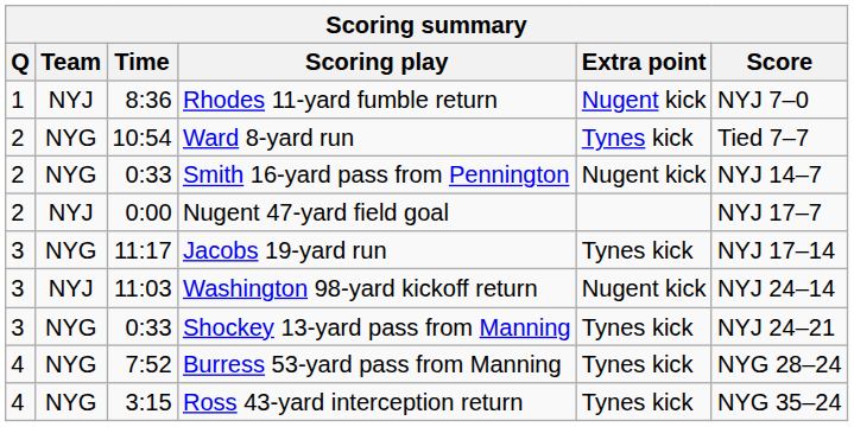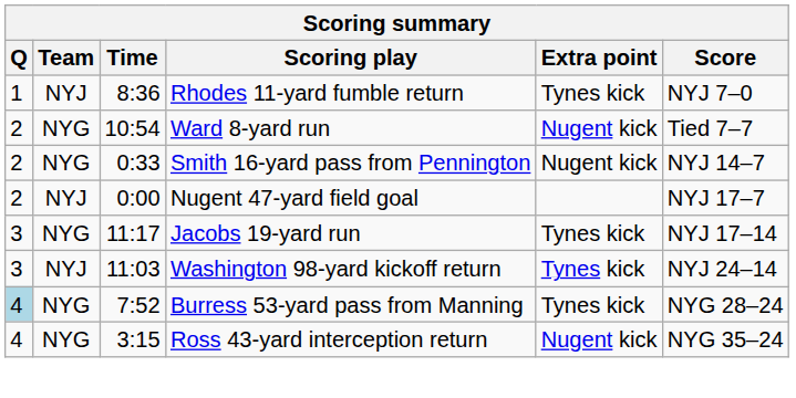 <table class="wikitable" style="font-size: 95%;">
 <tr>
 <th colspan=6>Scoring summary</th>
 </tr>
 <tr>
 <th>Q</th>
 <th>Team</th>
 <th>Time</th>
 <th>Scoring play</th>
 <th>Extra point</th>
 <th>Score</th>
 </tr>
 <tr>
 <td>1</td>
 <td align=center>NYJ</td>
 <td align=right>8:36</td>
 <td><a href='#'>Rhodes</a> 11-yard fumble return</td>
-<td><a href='#'>Nugent</a> kick</td>
+<td>Tynes kick</td>
 <td>NYJ 7–0</td>
 </tr>
 <tr>
 <td>2</td>
 <td align=center>NYG</td>
 <td align=right>10:54</td>
 <td><a href='#'>Ward</a> 8-yard run</td>
-<td><a href='#'>Tynes</a> kick</td>
+<td><a href='#'>Nugent</a> kick</td>
 <td>Tied 7–7</td>
 </tr>
 <tr>
 <td>2</td>
 <td align=center>NYG</td>
 <td align=right>0:33</td>
 <td><a href='#'>Smith</a> 16-yard pass from <a href='#'>Pennington</a></td>
 <td>Nugent kick</td>
 <td>NYJ 14–7</td>
 </tr>
 <tr>
 <td>2</td>
 <td align=center>NYJ</td>
 <td align=right>0:00</td>
 <td>Nugent 47-yard field goal</td>
 <td></td>
 <td>NYJ 17–7</td>
 </tr>
 <tr>
 <td>3</td>
 <td align=center>NYG</td>
 <td align=right>11:17</td>
 <td><a href='#'>Jacobs</a> 19-yard run</td>
 <td>Tynes kick</td>
 <td>NYJ 17–14</td>
 </tr>
 <tr>
 <td>3</td>
 <td align=center>NYJ</td>
 <td align=right>11:03</td>
 <td><a href='#'>Washington</a> 98-yard kickoff return</td>
-<td>Nugent kick</td>
+<td><a href='#'>Tynes</a> kick</td>
 <td>NYJ 24–14</td>
 </tr>
 <tr>
-<td>3</td>
-<td align=center>NYG</td>
-<td align=right>0:33</td>
-<td><a href='#'>Shockey</a> 13-yard pass from <a href='#'>Manning</a></td>
-<td>Tynes kick</td>
-<td>NYJ 24–21</td>
-</tr>
-<tr>
-<td>4</td>
+<td style="background: lightblue;">4</td>
 <td align=center>NYG</td>
 <td align=right>7:52</td>
 <td><a href='#'>Burress</a> 53-yard pass from Manning</td>
 <td>Tynes kick</td>
 <td>NYG 28–24</td>
 </tr>
 <tr>
 <td>4</td>
 <td align=center>NYG</td>
 <td align=right>3:15</td>
 <td><a href='#'>Ross</a> 43-yard interception return</td>
-<td>Tynes kick</td>
+<td><a href='#'>Nugent</a> kick</td>
 <td>NYG 35–24</td>
 </tr>
 </table>
